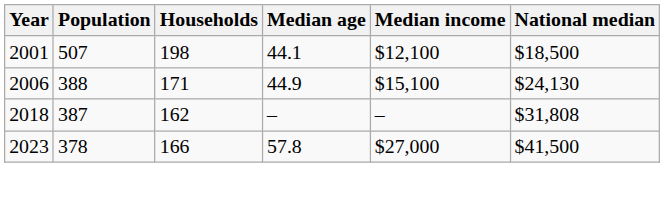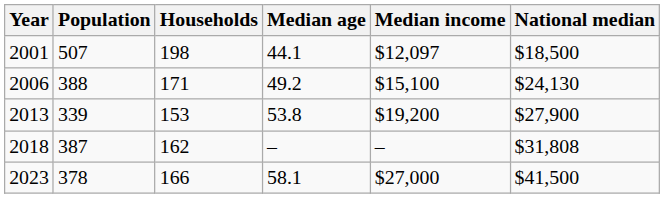 <table class="wikitable">
 <tr>
 <th>Year</th>
 <th>Population</th>
 <th>Households</th>
 <th>Median age</th>
 <th>Median income</th>
 <th>National median</th>
 </tr>
 <tr>
 <td>2001</td>
 <td>507</td>
 <td>198</td>
 <td>44.1</td>
-<td>$12,100</td>
+<td>$12,097</td>
 <td>$18,500</td>
 </tr>
 <tr>
 <td>2006</td>
 <td>388</td>
 <td>171</td>
-<td>44.9</td>
+<td>49.2</td>
 <td>$15,100</td>
 <td>$24,130</td>
+</tr>
+<tr>
+<td>2013</td>
+<td>339</td>
+<td>153</td>
+<td>53.8</td>
+<td>$19,200</td>
+<td>$27,900</td>
 </tr>
 <tr>
 <td>2018</td>
 <td>387</td>
 <td>162</td>
 <td>–</td>
 <td>–</td>
 <td>$31,808</td>
 </tr>
 <tr>
 <td>2023</td>
 <td>378</td>
 <td>166</td>
-<td>57.8</td>
+<td>58.1</td>
 <td>$27,000</td>
 <td>$41,500</td>
 </tr>
 </table>
